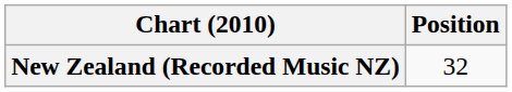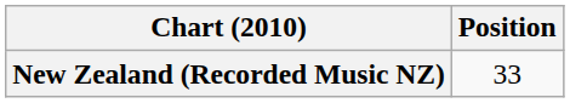 <table class="wikitable plainrowheaders" style="text-align:center">
 <tr>
 <th scope="col">Chart (2010)</th>
 <th scope="col">Position</th>
 </tr>
 <tr>
 <th scope="row">New Zealand (Recorded Music NZ)</th>
-<td>32</td>
+<td>33</td>
 </tr>
 </table>
